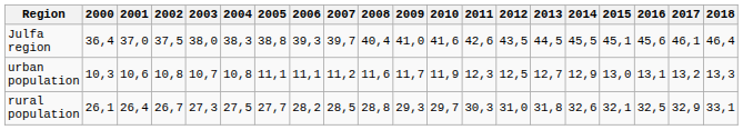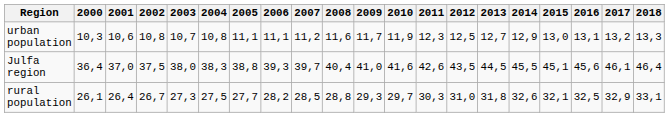 <table class="wikitable">
 <tr>
 <th>Region</th>
 <th>2000</th>
 <th>2001</th>
 <th>2002</th>
 <th>2003</th>
 <th>2004</th>
 <th>2005</th>
 <th>2006</th>
 <th>2007</th>
 <th>2008</th>
 <th>2009</th>
 <th>2010</th>
 <th>2011</th>
 <th>2012</th>
 <th>2013</th>
 <th>2014</th>
 <th>2015</th>
 <th>2016</th>
 <th>2017</th>
 <th>2018</th>
 </tr>
 <tr>
+<td>urban population</td>
+<td>10,3</td>
+<td>10,6</td>
+<td>10,8</td>
+<td>10,7</td>
+<td>10,8</td>
+<td>11,1</td>
+<td>11,1</td>
+<td>11,2</td>
+<td>11,6</td>
+<td>11,7</td>
+<td>11,9</td>
+<td>12,3</td>
+<td>12,5</td>
+<td>12,7</td>
+<td>12,9</td>
+<td>13,0</td>
+<td>13,1</td>
+<td>13,2</td>
+<td>13,3</td>
+</tr>
+<tr>
 <td>Julfa region</td>
 <td>36,4</td>
 <td>37,0</td>
 <td>37,5</td>
 <td>38,0</td>
 <td>38,3</td>
 <td>38,8</td>
 <td>39,3</td>
 <td>39,7</td>
 <td>40,4</td>
 <td>41,0</td>
 <td>41,6</td>
 <td>42,6</td>
 <td>43,5</td>
 <td>44,5</td>
 <td>45,5</td>
 <td>45,1</td>
 <td>45,6</td>
 <td>46,1</td>
 <td>46,4</td>
-</tr>
-<tr>
-<td>urban population</td>
-<td>10,3</td>
-<td>10,6</td>
-<td>10,8</td>
-<td>10,7</td>
-<td>10,8</td>
-<td>11,1</td>
-<td>11,1</td>
-<td>11,2</td>
-<td>11,6</td>
-<td>11,7</td>
-<td>11,9</td>
-<td>12,3</td>
-<td>12,5</td>
-<td>12,7</td>
-<td>12,9</td>
-<td>13,0</td>
-<td>13,1</td>
-<td>13,2</td>
-<td>13,3</td>
 </tr>
 <tr>
 <td>rural population</td>
 <td>26,1</td>
 <td>26,4</td>
 <td>26,7</td>
 <td>27,3</td>
 <td>27,5</td>
 <td>27,7</td>
 <td>28,2</td>
 <td>28,5</td>
 <td>28,8</td>
 <td>29,3</td>
 <td>29,7</td>
 <td>30,3</td>
 <td>31,0</td>
 <td>31,8</td>
 <td>32,6</td>
 <td>32,1</td>
 <td>32,5</td>
 <td>32,9</td>
 <td>33,1</td>
 </tr>
 </table>
